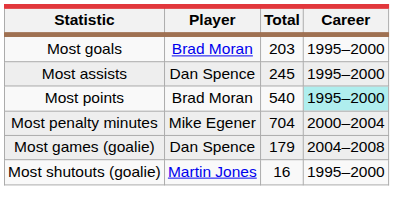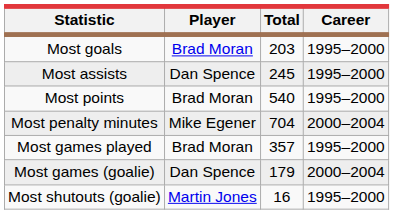 <table class="wikitable" style= "text-align: center">
 <tr style="border-top:#E2373C 5px solid; border-bottom:#9F7152 5px solid;">
 <th>Statistic</th>
 <th>Player</th>
 <th>Total</th>
 <th>Career</th>
 </tr>
 <tr>
 <td>Most goals</td>
 <td><a href='#'>Brad Moran</a></td>
 <td>203</td>
 <td>1995–2000</td>
 </tr>
 <tr align="center" bgcolor="#eeeeee">
 <td>Most assists</td>
 <td>Dan Spence</td>
 <td>245</td>
 <td>1995–2000</td>
 </tr>
 <tr>
 <td>Most points</td>
 <td>Brad Moran</td>
 <td>540</td>
-<td style="background: paleturquoise;">1995–2000</td>
+<td>1995–2000</td>
 </tr>
 <tr align="center" bgcolor="#eeeeee">
 <td>Most penalty minutes</td>
 <td>Mike Egener</td>
 <td>704</td>
 <td>2000–2004</td>
 </tr>
+<tr>
+<td>Most games played</td>
+<td>Brad Moran</td>
+<td>357</td>
+<td>1995–2000</td>
+</tr>
 <tr align="center" bgcolor="#eeeeee">
 <td>Most games (goalie)</td>
 <td>Dan Spence</td>
 <td>179</td>
-<td>2004–2008</td>
+<td>2000–2004</td>
 </tr>
 <tr>
 <td>Most shutouts (goalie)</td>
 <td><a href='#'>Martin Jones</a></td>
 <td>16</td>
 <td>1995–2000</td>
 </tr>
 </table>
